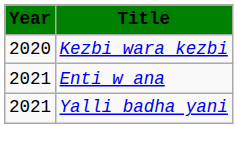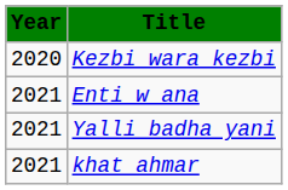 <table class="wikitable" style="font-size:90%">
 <tr>
 <th style="background:green">Year</th>
 <th style="background:green">Title</th>
 </tr>
 <tr>
 <td>2020</td>
 <td><em><a href='#'>Kezbi wara kezbi</a></em></td>
 </tr>
 <tr>
 <td>2021</td>
 <td><em><a href='#'>Enti w ana</a></em></td>
 </tr>
 <tr>
 <td>2021</td>
 <td><em><a href='#'>Yalli badha yani</a></em></td>
 </tr>
+<tr>
+<td>2021</td>
+<td><em><a href='#'>khat ahmar</a></em></td>
+</tr>
 </table>
